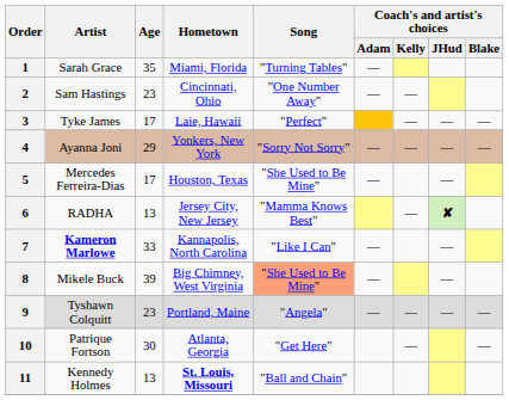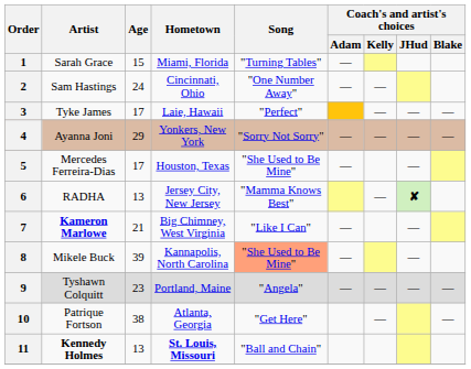 <table class="wikitable" style="text-align:center; line-height:17px; width:100%;">
 <tr>
 <th scope="col" rowspan="2" style="width:04%;">Order</th>
 <th scope="col" rowspan="2" style="width:18%;">Artist</th>
 <th scope="col" rowspan="2" style="width:04%;">Age</th>
 <th scope="col" rowspan="2" style="width:18%;">Hometown</th>
 <th scope="col" rowspan="2" style="width:20%;">Song</th>
 <th scope="col" colspan="4" style="width:24%;">Coach's and artist's choices</th>
 </tr>
 <tr>
 <th style="width:06%;">Adam</th>
 <th style="width:06%;">Kelly</th>
 <th style="width:06%;">JHud</th>
 <th style="width:06%;">Blake</th>
 </tr>
 <tr>
 <th>1</th>
 <td>Sarah Grace</td>
-<td>35</td>
+<td>15</td>
 <td><a href='#'>Miami, Florida</a></td>
 <td>"<a href='#'>Turning Tables</a>"</td>
 <td>—</td>
 <td style="background:#fdfc8f;"><strong></strong></td>
 <td><strong></strong></td>
 <td><strong></strong></td>
 </tr>
 <tr>
 <th>2</th>
 <td>Sam Hastings</td>
-<td>23</td>
+<td>24</td>
 <td><a href='#'>Cincinnati, Ohio</a></td>
 <td>"<a href='#'>One Number Away</a>"</td>
 <td>—</td>
 <td>—</td>
 <td style="background:#fdfc8f;"><strong></strong></td>
 <td><strong></strong></td>
 </tr>
 <tr>
 <th>3</th>
 <td>Tyke James</td>
 <td>17</td>
 <td><a href='#'>Laie, Hawaii</a></td>
 <td>"<a href='#'>Perfect</a>"</td>
 <td style="background:#FFC40C;"><strong></strong></td>
 <td>—</td>
 <td>—</td>
 <td>—</td>
 </tr>
 <tr style="background:#dbbba4;">
 <th>4</th>
 <td>Ayanna Joni</td>
 <td>29</td>
 <td><a href='#'>Yonkers, New York</a></td>
 <td>"<a href='#'>Sorry Not Sorry</a>"</td>
 <td>—</td>
 <td>—</td>
 <td>—</td>
 <td>—</td>
 </tr>
 <tr>
 <th>5</th>
 <td>Mercedes Ferreira-Dias</td>
 <td>17</td>
 <td><a href='#'>Houston, Texas</a></td>
 <td>"<a href='#'>She Used to Be Mine</a>"</td>
 <td>—</td>
 <td><strong></strong></td>
 <td>—</td>
 <td style="background:#fdfc8f;"><strong></strong></td>
 </tr>
 <tr>
 <th>6</th>
 <td>RADHA</td>
 <td>13</td>
 <td><a href='#'>Jersey City, New Jersey</a></td>
 <td>"<a href='#'>Mamma Knows Best</a>"</td>
 <td style="background:#fdfc8f;"><strong></strong></td>
 <td>—</td>
 <td bgcolor="#d0f0c0"><strong>✘</strong></td>
 <td><strong></strong></td>
 </tr>
 <tr>
 <th>7</th>
 <td><strong><a href='#'>Kameron Marlowe</a></strong></td>
-<td>33</td>
-<td><a href='#'>Kannapolis, North Carolina</a></td>
+<td>21</td>
+<td><a href='#'>Big Chimney, West Virginia</a></td>
 <td>"<a href='#'>Like I Can</a>"</td>
 <td>—</td>
 <td><strong></strong></td>
 <td>—</td>
 <td style="background:#fdfc8f;"><strong></strong></td>
 </tr>
 <tr>
 <th>8</th>
 <td>Mikele Buck</td>
 <td>39</td>
-<td><a href='#'>Big Chimney, West Virginia</a></td>
+<td><a href='#'>Kannapolis, North Carolina</a></td>
 <td style="background: lightsalmon;">"<a href='#'>She Used to Be Mine</a>"</td>
 <td>—</td>
 <td style="background:#fdfc8f;"><strong></strong></td>
 <td>—</td>
 <td><strong></strong></td>
 </tr>
 <tr style="background:#DCDCDC;">
 <th>9</th>
 <td>Tyshawn Colquitt</td>
 <td>23</td>
 <td><a href='#'>Portland, Maine</a></td>
 <td>"<a href='#'>Angela</a>"</td>
 <td>—</td>
 <td>—</td>
 <td>—</td>
 <td>—</td>
 </tr>
 <tr>
 <th>10</th>
 <td>Patrique Fortson</td>
-<td>30</td>
+<td>38</td>
 <td><a href='#'>Atlanta, Georgia</a></td>
 <td>"<a href='#'>Get Here</a>"</td>
 <td><strong></strong></td>
 <td>—</td>
 <td style="background:#fdfc8f;"><strong></strong></td>
 <td>—</td>
 </tr>
 <tr>
 <th>11</th>
-<td>Kennedy Holmes</td>
+<td><strong>Kennedy Holmes</strong></td>
 <td>13</td>
 <td><strong><a href='#'>St. Louis, Missouri</a></strong></td>
 <td>"<a href='#'>Ball and Chain</a>"</td>
 <td><strong></strong></td>
 <td><strong></strong></td>
 <td style="background:#fdfc8f;"><strong></strong></td>
 <td><strong></strong></td>
 </tr>
 <tr>
 </tr>
 <tr>
 </tr>
 </table>
